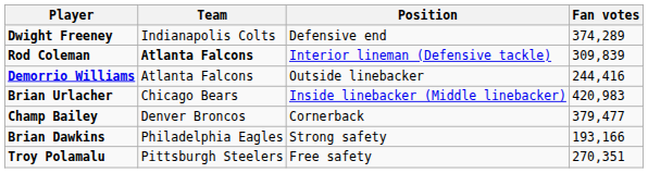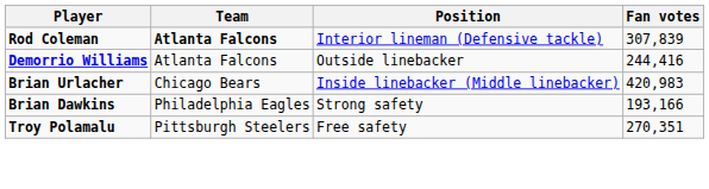 <table class="wikitable">
 <tr>
 <th><strong>Player</strong></th>
 <th><strong>Team</strong></th>
 <th><strong>Position</strong></th>
 <th><strong>Fan votes</strong></th>
 </tr>
 <tr>
-<td><strong>Dwight Freeney</strong></td>
-<td>Indianapolis Colts</td>
-<td>Defensive end</td>
-<td>374,289</td>
-</tr>
-<tr>
 <td><strong>Rod Coleman</strong></td>
 <td><strong>Atlanta Falcons</strong></td>
 <td><a href='#'>Interior lineman (Defensive tackle)</a></td>
-<td>309,839</td>
+<td>307,839</td>
 </tr>
 <tr>
 <td><strong><a href='#'>Demorrio Williams</a></strong></td>
 <td>Atlanta Falcons</td>
 <td>Outside linebacker</td>
 <td>244,416</td>
 </tr>
 <tr>
 <td><strong>Brian Urlacher</strong></td>
 <td>Chicago Bears</td>
 <td><a href='#'>Inside linebacker (Middle linebacker)</a></td>
 <td>420,983</td>
 </tr>
 <tr>
-<td><strong>Champ Bailey</strong></td>
-<td>Denver Broncos</td>
-<td>Cornerback</td>
-<td>379,477</td>
-</tr>
-<tr>
 <td><strong>Brian Dawkins</strong></td>
 <td>Philadelphia Eagles</td>
 <td>Strong safety</td>
 <td>193,166</td>
 </tr>
 <tr>
 <td><strong>Troy Polamalu</strong></td>
 <td>Pittsburgh Steelers</td>
 <td>Free safety</td>
 <td>270,351</td>
 </tr>
 </table>
